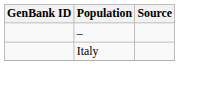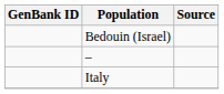 <table class="wikitable sortable">
 <tr>
 <th scope="col">GenBank ID</th>
 <th scope="col">Population</th>
 <th scope="col">Source</th>
+</tr>
+<tr>
+<td></td>
+<td>Bedouin (Israel)</td>
+<td></td>
 </tr>
 <tr>
 <td></td>
 <td>–</td>
 <td></td>
 </tr>
 <tr>
 <td></td>
 <td>Italy</td>
 <td></td>
 </tr>
 <tr>
 </tr>
 </table>
